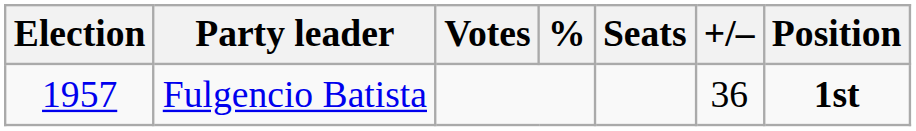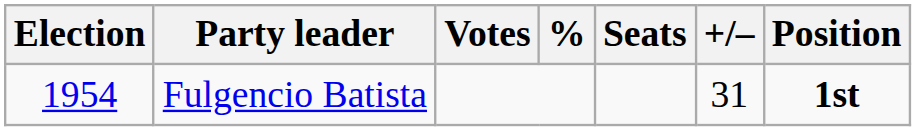 <table class=wikitable style=text-align:center>
 <tr>
 <th>Election</th>
 <th>Party leader</th>
 <th>Votes</th>
 <th>%</th>
 <th>Seats</th>
 <th>+/–</th>
 <th>Position</th>
 </tr>
 <tr>
-<td><a href='#'>1957</a></td>
+<td><a href='#'>1954</a></td>
 <td><a href='#'>Fulgencio Batista</a></td>
 <td colspan="2"></td>
 <td></td>
-<td> 36</td>
+<td> 31</td>
 <td><strong> 1st</strong></td>
 </tr>
 </table>
